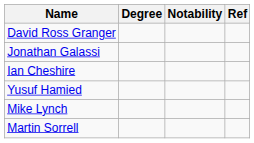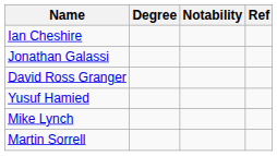 <table class="wikitable">
 <tr>
 <th>Name</th>
 <th>Degree</th>
 <th>Notability</th>
 <th>Ref</th>
 </tr>
 <tr>
-<td><a href='#'>David Ross Granger</a></td>
+<td><a href='#'>Ian Cheshire</a></td>
 <td></td>
 <td></td>
 <td></td>
 </tr>
 <tr>
 <td><a href='#'>Jonathan Galassi</a></td>
 <td></td>
 <td></td>
 <td></td>
 </tr>
 <tr>
-<td><a href='#'>Ian Cheshire</a></td>
+<td><a href='#'>David Ross Granger</a></td>
 <td></td>
 <td></td>
 <td></td>
 </tr>
 <tr>
 <td><a href='#'>Yusuf Hamied</a></td>
 <td></td>
 <td></td>
 <td></td>
 </tr>
 <tr>
 <td><a href='#'>Mike Lynch</a></td>
 <td></td>
 <td></td>
 <td></td>
 </tr>
 <tr>
 <td><a href='#'>Martin Sorrell</a></td>
 <td></td>
 <td></td>
 <td></td>
 </tr>
 </table>
